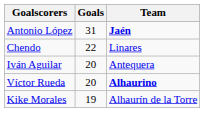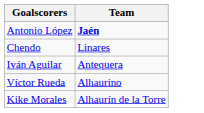 <table class="wikitable sortable" class="wikitable">
 <tr style="background:#ccc; text-align:center;">
 <th>Goalscorers</th>
-<th>Goals</th>
 <th>Team</th>
 </tr>
 <tr>
 <td> <a href='#'>Antonio López</a></td>
-<td style="text-align:center;">31</td>
 <td><strong><a href='#'>Jaén</a></strong></td>
 </tr>
 <tr>
 <td> <a href='#'>Chendo</a></td>
-<td style="text-align:center;">22</td>
 <td><a href='#'>Linares</a></td>
 </tr>
 <tr>
 <td> <a href='#'>Iván Aguilar</a></td>
-<td style="text-align:center;">20</td>
 <td><a href='#'>Antequera</a></td>
 </tr>
 <tr>
 <td> <a href='#'>Víctor Rueda</a></td>
-<td style="text-align:center;">20</td>
-<td><strong><a href='#'>Alhaurino</a></strong></td>
+<td><a href='#'>Alhaurino</a></td>
 </tr>
 <tr>
 <td> <a href='#'>Kike Morales</a></td>
-<td style="text-align:center;">19</td>
 <td><a href='#'>Alhaurín de la Torre</a></td>
 </tr>
 </table>
